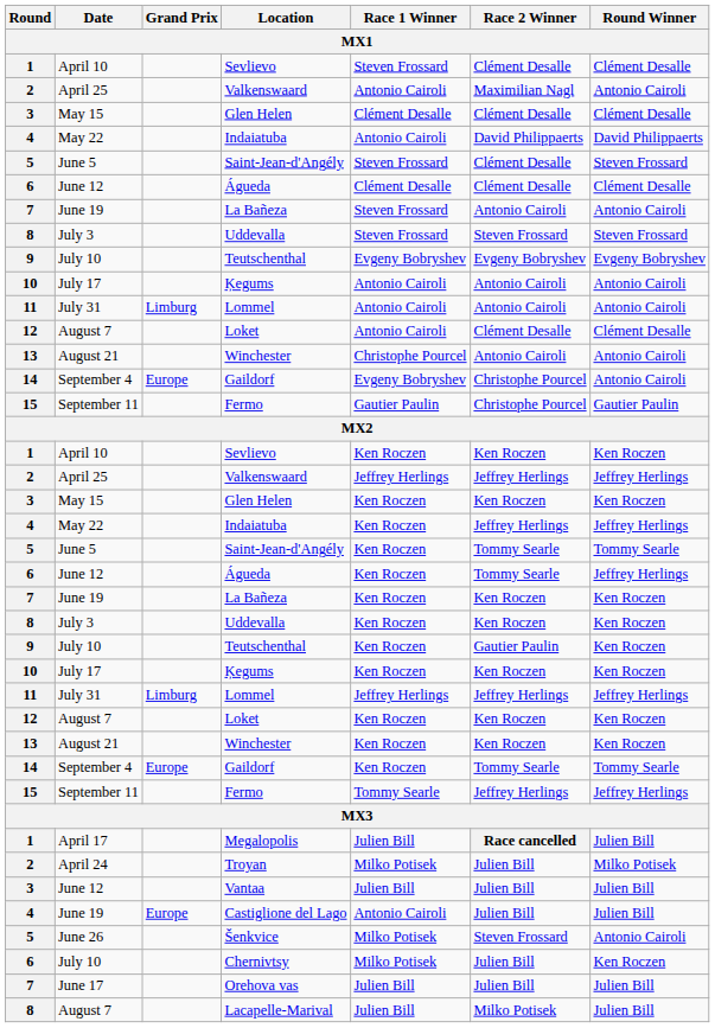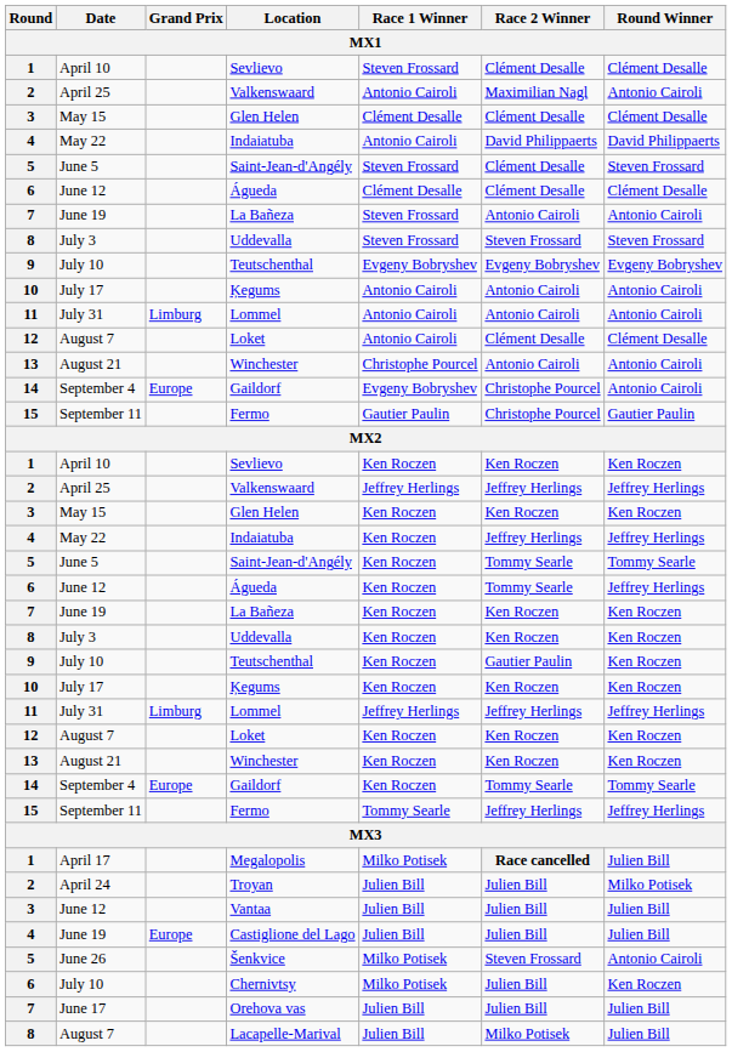 <table class="wikitable" style="font-size: 85%">
 <tr>
 <th>Round</th>
 <th>Date</th>
 <th>Grand Prix</th>
 <th>Location</th>
 <th>Race 1 Winner</th>
 <th>Race 2 Winner</th>
 <th>Round Winner</th>
 </tr>
 <tr>
 <th colspan=7>MX1</th>
 </tr>
 <tr>
 <th>1</th>
 <td>April 10</td>
 <td></td>
 <td><a href='#'>Sevlievo</a></td>
 <td> <a href='#'>Steven Frossard</a></td>
 <td> <a href='#'>Clément Desalle</a></td>
 <td> <a href='#'>Clément Desalle</a></td>
 </tr>
 <tr>
 <th>2</th>
 <td>April 25</td>
 <td></td>
 <td><a href='#'>Valkenswaard</a></td>
 <td> <a href='#'>Antonio Cairoli</a></td>
 <td> <a href='#'>Maximilian Nagl</a></td>
 <td> <a href='#'>Antonio Cairoli</a></td>
 </tr>
 <tr>
 <th>3</th>
 <td>May 15</td>
 <td></td>
 <td><a href='#'>Glen Helen</a></td>
 <td> <a href='#'>Clément Desalle</a></td>
 <td> <a href='#'>Clément Desalle</a></td>
 <td> <a href='#'>Clément Desalle</a></td>
 </tr>
 <tr>
 <th>4</th>
 <td>May 22</td>
 <td></td>
 <td><a href='#'>Indaiatuba</a></td>
 <td> <a href='#'>Antonio Cairoli</a></td>
 <td> <a href='#'>David Philippaerts</a></td>
 <td> <a href='#'>David Philippaerts</a></td>
 </tr>
 <tr>
 <th>5</th>
 <td>June 5</td>
 <td></td>
 <td><a href='#'>Saint-Jean-d'Angély</a></td>
 <td> <a href='#'>Steven Frossard</a></td>
 <td> <a href='#'>Clément Desalle</a></td>
 <td> <a href='#'>Steven Frossard</a></td>
 </tr>
 <tr>
 <th>6</th>
 <td>June 12</td>
 <td></td>
 <td><a href='#'>Águeda</a></td>
 <td> <a href='#'>Clément Desalle</a></td>
 <td> <a href='#'>Clément Desalle</a></td>
 <td> <a href='#'>Clément Desalle</a></td>
 </tr>
 <tr>
 <th>7</th>
 <td>June 19</td>
 <td></td>
 <td><a href='#'>La Bañeza</a></td>
 <td> <a href='#'>Steven Frossard</a></td>
 <td> <a href='#'>Antonio Cairoli</a></td>
 <td> <a href='#'>Antonio Cairoli</a></td>
 </tr>
 <tr>
 <th>8</th>
 <td>July 3</td>
 <td></td>
 <td><a href='#'>Uddevalla</a></td>
 <td> <a href='#'>Steven Frossard</a></td>
 <td> <a href='#'>Steven Frossard</a></td>
 <td> <a href='#'>Steven Frossard</a></td>
 </tr>
 <tr>
 <th>9</th>
 <td>July 10</td>
 <td></td>
 <td><a href='#'>Teutschenthal</a></td>
 <td> <a href='#'>Evgeny Bobryshev</a></td>
 <td> <a href='#'>Evgeny Bobryshev</a></td>
 <td> <a href='#'>Evgeny Bobryshev</a></td>
 </tr>
 <tr>
 <th>10</th>
 <td>July 17</td>
 <td></td>
 <td><a href='#'>Ķegums</a></td>
 <td> <a href='#'>Antonio Cairoli</a></td>
 <td> <a href='#'>Antonio Cairoli</a></td>
 <td> <a href='#'>Antonio Cairoli</a></td>
 </tr>
 <tr>
 <th>11</th>
 <td>July 31</td>
 <td> <a href='#'>Limburg</a></td>
 <td><a href='#'>Lommel</a></td>
 <td> <a href='#'>Antonio Cairoli</a></td>
 <td> <a href='#'>Antonio Cairoli</a></td>
 <td> <a href='#'>Antonio Cairoli</a></td>
 </tr>
 <tr>
 <th>12</th>
 <td>August 7</td>
 <td></td>
 <td><a href='#'>Loket</a></td>
 <td> <a href='#'>Antonio Cairoli</a></td>
 <td> <a href='#'>Clément Desalle</a></td>
 <td> <a href='#'>Clément Desalle</a></td>
 </tr>
 <tr>
 <th>13</th>
 <td>August 21</td>
 <td></td>
 <td><a href='#'>Winchester</a></td>
 <td> <a href='#'>Christophe Pourcel</a></td>
 <td> <a href='#'>Antonio Cairoli</a></td>
 <td> <a href='#'>Antonio Cairoli</a></td>
 </tr>
 <tr>
 <th>14</th>
 <td>September 4</td>
 <td> <a href='#'>Europe</a></td>
 <td><a href='#'>Gaildorf</a></td>
 <td> <a href='#'>Evgeny Bobryshev</a></td>
 <td> <a href='#'>Christophe Pourcel</a></td>
 <td> <a href='#'>Antonio Cairoli</a></td>
 </tr>
 <tr>
 <th>15</th>
 <td>September 11</td>
 <td></td>
 <td><a href='#'>Fermo</a></td>
 <td> <a href='#'>Gautier Paulin</a></td>
 <td> <a href='#'>Christophe Pourcel</a></td>
 <td> <a href='#'>Gautier Paulin</a></td>
 </tr>
 <tr>
 <th colspan=7>MX2</th>
 </tr>
 <tr>
 <th>1</th>
 <td>April 10</td>
 <td></td>
 <td><a href='#'>Sevlievo</a></td>
 <td> <a href='#'>Ken Roczen</a></td>
 <td> <a href='#'>Ken Roczen</a></td>
 <td> <a href='#'>Ken Roczen</a></td>
 </tr>
 <tr>
 <th>2</th>
 <td>April 25</td>
 <td></td>
 <td><a href='#'>Valkenswaard</a></td>
 <td> <a href='#'>Jeffrey Herlings</a></td>
 <td> <a href='#'>Jeffrey Herlings</a></td>
 <td> <a href='#'>Jeffrey Herlings</a></td>
 </tr>
 <tr>
 <th>3</th>
 <td>May 15</td>
 <td></td>
 <td><a href='#'>Glen Helen</a></td>
 <td> <a href='#'>Ken Roczen</a></td>
 <td> <a href='#'>Ken Roczen</a></td>
 <td> <a href='#'>Ken Roczen</a></td>
 </tr>
 <tr>
 <th>4</th>
 <td>May 22</td>
 <td></td>
 <td><a href='#'>Indaiatuba</a></td>
 <td> <a href='#'>Ken Roczen</a></td>
 <td> <a href='#'>Jeffrey Herlings</a></td>
 <td> <a href='#'>Jeffrey Herlings</a></td>
 </tr>
 <tr>
 <th>5</th>
 <td>June 5</td>
 <td></td>
 <td><a href='#'>Saint-Jean-d'Angély</a></td>
 <td> <a href='#'>Ken Roczen</a></td>
 <td> <a href='#'>Tommy Searle</a></td>
 <td> <a href='#'>Tommy Searle</a></td>
 </tr>
 <tr>
 <th>6</th>
 <td>June 12</td>
 <td></td>
 <td><a href='#'>Águeda</a></td>
 <td> <a href='#'>Ken Roczen</a></td>
 <td> <a href='#'>Tommy Searle</a></td>
 <td> <a href='#'>Jeffrey Herlings</a></td>
 </tr>
 <tr>
 <th>7</th>
 <td>June 19</td>
 <td></td>
 <td><a href='#'>La Bañeza</a></td>
 <td> <a href='#'>Ken Roczen</a></td>
 <td> <a href='#'>Ken Roczen</a></td>
 <td> <a href='#'>Ken Roczen</a></td>
 </tr>
 <tr>
 <th>8</th>
 <td>July 3</td>
 <td></td>
 <td><a href='#'>Uddevalla</a></td>
 <td> <a href='#'>Ken Roczen</a></td>
 <td> <a href='#'>Ken Roczen</a></td>
 <td> <a href='#'>Ken Roczen</a></td>
 </tr>
 <tr>
 <th>9</th>
 <td>July 10</td>
 <td></td>
 <td><a href='#'>Teutschenthal</a></td>
 <td> <a href='#'>Ken Roczen</a></td>
 <td> <a href='#'>Gautier Paulin</a></td>
 <td> <a href='#'>Ken Roczen</a></td>
 </tr>
 <tr>
 <th>10</th>
 <td>July 17</td>
 <td></td>
 <td><a href='#'>Ķegums</a></td>
 <td> <a href='#'>Ken Roczen</a></td>
 <td> <a href='#'>Ken Roczen</a></td>
 <td> <a href='#'>Ken Roczen</a></td>
 </tr>
 <tr>
 <th>11</th>
 <td>July 31</td>
 <td> <a href='#'>Limburg</a></td>
 <td><a href='#'>Lommel</a></td>
 <td> <a href='#'>Jeffrey Herlings</a></td>
 <td> <a href='#'>Jeffrey Herlings</a></td>
 <td> <a href='#'>Jeffrey Herlings</a></td>
 </tr>
 <tr>
 <th>12</th>
 <td>August 7</td>
 <td></td>
 <td><a href='#'>Loket</a></td>
 <td> <a href='#'>Ken Roczen</a></td>
 <td> <a href='#'>Ken Roczen</a></td>
 <td> <a href='#'>Ken Roczen</a></td>
 </tr>
 <tr>
 <th>13</th>
 <td>August 21</td>
 <td></td>
 <td><a href='#'>Winchester</a></td>
 <td> <a href='#'>Ken Roczen</a></td>
 <td> <a href='#'>Ken Roczen</a></td>
 <td> <a href='#'>Ken Roczen</a></td>
 </tr>
 <tr>
 <th>14</th>
 <td>September 4</td>
 <td> <a href='#'>Europe</a></td>
 <td><a href='#'>Gaildorf</a></td>
 <td> <a href='#'>Ken Roczen</a></td>
 <td> <a href='#'>Tommy Searle</a></td>
 <td> <a href='#'>Tommy Searle</a></td>
 </tr>
 <tr>
 <th>15</th>
 <td>September 11</td>
 <td></td>
 <td><a href='#'>Fermo</a></td>
 <td> <a href='#'>Tommy Searle</a></td>
 <td> <a href='#'>Jeffrey Herlings</a></td>
 <td> <a href='#'>Jeffrey Herlings</a></td>
 </tr>
 <tr>
 <th colspan=7>MX3</th>
 </tr>
 <tr>
 <th>1</th>
 <td>April 17</td>
 <td></td>
 <td><a href='#'>Megalopolis</a></td>
-<td> <a href='#'>Julien Bill</a></td>
+<td> <a href='#'>Milko Potisek</a></td>
 <th>Race cancelled</th>
 <td> <a href='#'>Julien Bill</a></td>
 </tr>
 <tr>
 <th>2</th>
 <td>April 24</td>
 <td></td>
 <td><a href='#'>Troyan</a></td>
-<td> <a href='#'>Milko Potisek</a></td>
+<td> <a href='#'>Julien Bill</a></td>
 <td> <a href='#'>Julien Bill</a></td>
 <td> <a href='#'>Milko Potisek</a></td>
 </tr>
 <tr>
 <th>3</th>
 <td>June 12</td>
 <td></td>
 <td><a href='#'>Vantaa</a></td>
 <td> <a href='#'>Julien Bill</a></td>
 <td> <a href='#'>Julien Bill</a></td>
 <td> <a href='#'>Julien Bill</a></td>
 </tr>
 <tr>
 <th>4</th>
 <td>June 19</td>
 <td> <a href='#'>Europe</a></td>
 <td><a href='#'>Castiglione del Lago</a></td>
-<td> <a href='#'>Antonio Cairoli</a></td>
+<td> <a href='#'>Julien Bill</a></td>
 <td> <a href='#'>Julien Bill</a></td>
 <td> <a href='#'>Julien Bill</a></td>
 </tr>
 <tr>
 <th>5</th>
 <td>June 26</td>
 <td></td>
 <td><a href='#'>Šenkvice</a></td>
 <td> <a href='#'>Milko Potisek</a></td>
 <td> <a href='#'>Steven Frossard</a></td>
 <td> <a href='#'>Antonio Cairoli</a></td>
 </tr>
 <tr>
 <th>6</th>
 <td>July 10</td>
 <td></td>
 <td><a href='#'>Chernivtsy</a></td>
 <td> <a href='#'>Milko Potisek</a></td>
 <td> <a href='#'>Julien Bill</a></td>
 <td> <a href='#'>Ken Roczen</a></td>
 </tr>
 <tr>
 <th>7</th>
 <td>June 17</td>
 <td></td>
 <td><a href='#'>Orehova vas</a></td>
 <td> <a href='#'>Julien Bill</a></td>
 <td> <a href='#'>Julien Bill</a></td>
 <td> <a href='#'>Julien Bill</a></td>
 </tr>
 <tr>
 <th>8</th>
 <td>August 7</td>
 <td></td>
 <td><a href='#'>Lacapelle-Marival</a></td>
 <td> <a href='#'>Julien Bill</a></td>
 <td> <a href='#'>Milko Potisek</a></td>
 <td> <a href='#'>Julien Bill</a></td>
 </tr>
 </table>
